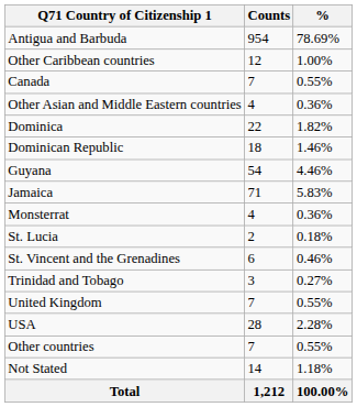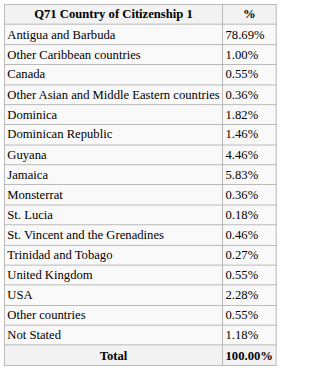 <table class="wikitable sortable">
 <tr>
 <th>Q71 Country of Citizenship 1</th>
-<th>Counts</th>
 <th>%</th>
 </tr>
 <tr>
 <td>Antigua and Barbuda</td>
-<td>954</td>
 <td>78.69%</td>
 </tr>
 <tr>
 <td>Other Caribbean countries</td>
-<td>12</td>
 <td>1.00%</td>
 </tr>
 <tr>
 <td>Canada</td>
-<td>7</td>
 <td>0.55%</td>
 </tr>
 <tr>
 <td>Other Asian and Middle Eastern countries</td>
-<td>4</td>
 <td>0.36%</td>
 </tr>
 <tr>
 <td>Dominica</td>
-<td>22</td>
 <td>1.82%</td>
 </tr>
 <tr>
 <td>Dominican Republic</td>
-<td>18</td>
 <td>1.46%</td>
 </tr>
 <tr>
 <td>Guyana</td>
-<td>54</td>
 <td>4.46%</td>
 </tr>
 <tr>
 <td>Jamaica</td>
-<td>71</td>
 <td>5.83%</td>
 </tr>
 <tr>
 <td>Monsterrat</td>
-<td>4</td>
 <td>0.36%</td>
 </tr>
 <tr>
 <td>St. Lucia</td>
-<td>2</td>
 <td>0.18%</td>
 </tr>
 <tr>
 <td>St. Vincent and the Grenadines</td>
-<td>6</td>
 <td>0.46%</td>
 </tr>
 <tr>
 <td>Trinidad and Tobago</td>
-<td>3</td>
 <td>0.27%</td>
 </tr>
 <tr>
 <td>United Kingdom</td>
-<td>7</td>
 <td>0.55%</td>
 </tr>
 <tr>
 <td>USA</td>
-<td>28</td>
 <td>2.28%</td>
 </tr>
 <tr>
 <td>Other countries</td>
-<td>7</td>
 <td>0.55%</td>
 </tr>
 <tr>
 <td>Not Stated</td>
-<td>14</td>
 <td>1.18%</td>
 </tr>
 <tr>
 <th>Total</th>
-<th>1,212</th>
 <th>100.00%</th>
 </tr>
 </table>
